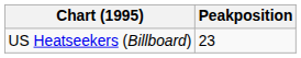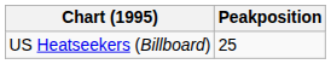 <table class="wikitable">
 <tr>
 <th>Chart (1995)</th>
 <th>Peakposition</th>
 </tr>
 <tr>
 <td>US <a href='#'>Heatseekers</a> (<em>Billboard</em>)</td>
-<td>23</td>
+<td>25</td>
 </tr>
 </table>
